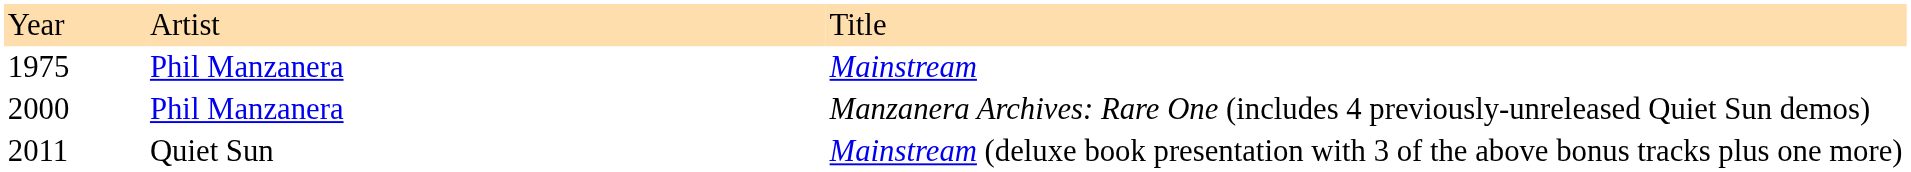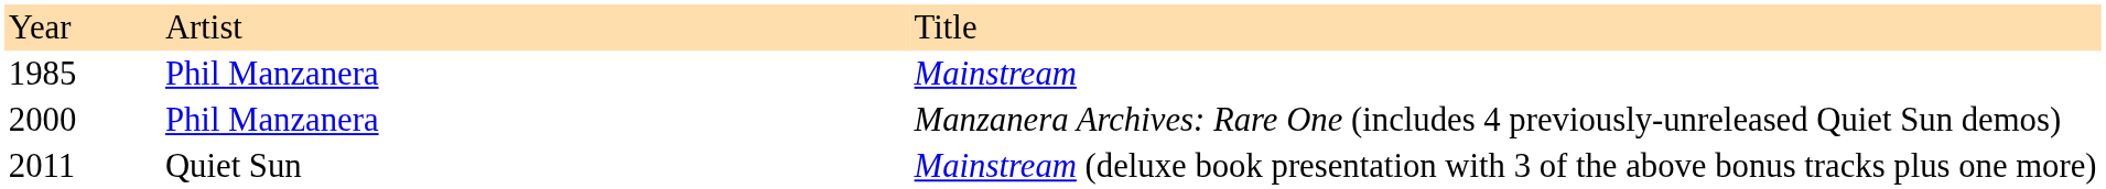 <table cellspacing="0" cellpadding="2" border="0">
 <tr style="background:#ffdead;">
 <td width=70px>Year</td>
 <td width=350px>Artist</td>
 <td>Title</td>
 </tr>
 <tr>
-<td>1975</td>
+<td>1985</td>
 <td><a href='#'>Phil Manzanera</a></td>
 <td><em><a href='#'>Mainstream</a></em></td>
 </tr>
 <tr>
 <td>2000</td>
 <td><a href='#'>Phil Manzanera</a></td>
 <td><em>Manzanera Archives: Rare One</em> (includes 4 previously-unreleased Quiet Sun demos)</td>
 </tr>
 <tr>
 <td>2011</td>
 <td>Quiet Sun</td>
 <td><em><a href='#'>Mainstream</a></em> (deluxe book presentation with 3 of the above bonus tracks plus one more)</td>
 </tr>
 </table>
